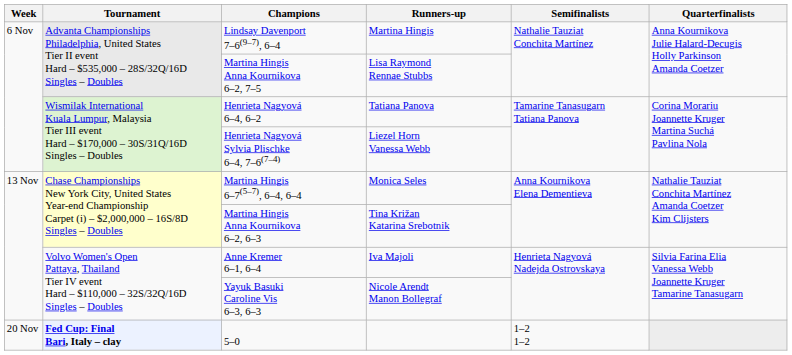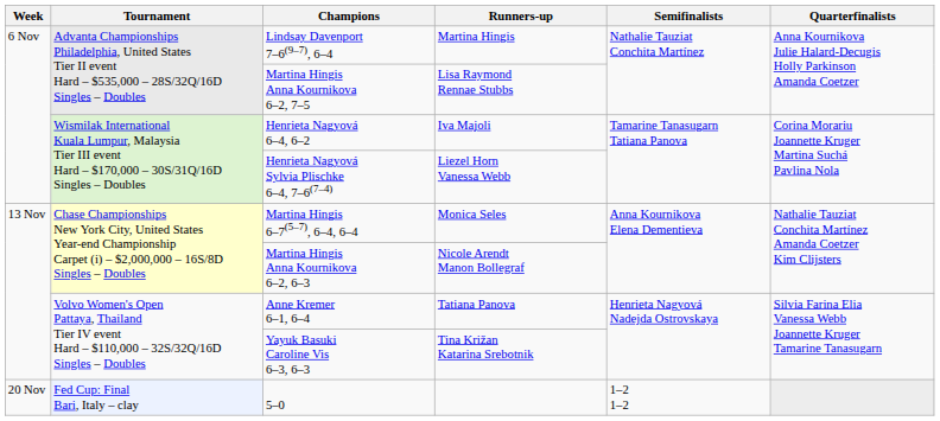 <table class=wikitable style=font-size:95%>
 <tr>
 <th style="width:48px;">Week</th>
 <th style="width:248px;">Tournament</th>
 <th style="width:200px;">Champions</th>
 <th style="width:200px;">Runners-up</th>
 <th style="width:190px;">Semifinalists</th>
 <th style="width:190px;">Quarterfinalists</th>
 </tr>
 <tr valign="top">
 <td rowspan=4>6 Nov</td>
 <td rowspan=2 bgcolor=#E9E9E9><a href='#'>Advanta Championships</a><br> <a href='#'>Philadelphia</a>, United States <br>Tier II event<br>Hard – $535,000 – 28S/32Q/16D<br><a href='#'>Singles</a> – <a href='#'>Doubles</a></td>
 <td> <a href='#'>Lindsay Davenport</a> <br> 7–6<sup>(9–7)</sup>, 6–4</td>
 <td> <a href='#'>Martina Hingis</a></td>
 <td rowspan=2> <a href='#'>Nathalie Tauziat</a><br> <a href='#'>Conchita Martínez</a></td>
 <td rowspan=2> <a href='#'>Anna Kournikova</a>  <br>  <a href='#'>Julie Halard-Decugis</a> <br> <a href='#'>Holly Parkinson</a><br>   <a href='#'>Amanda Coetzer</a></td>
 </tr>
 <tr valign="top">
 <td> <a href='#'>Martina Hingis</a> <br>  <a href='#'>Anna Kournikova</a><br>6–2, 7–5</td>
 <td> <a href='#'>Lisa Raymond</a> <br>  <a href='#'>Rennae Stubbs</a></td>
 </tr>
 <tr valign="top">
 <td rowspan=2 bgcolor=#DDF3D1><a href='#'>Wismilak International</a><br> <a href='#'>Kuala Lumpur</a>, Malaysia <br>Tier III event<br>Hard – $170,000 – 30S/31Q/16D<br>Singles – Doubles</td>
 <td> <a href='#'>Henrieta Nagyová</a> <br> 6–4, 6–2</td>
-<td> <a href='#'>Tatiana Panova</a></td>
+<td> <a href='#'>Iva Majoli</a></td>
 <td rowspan=2> <a href='#'>Tamarine Tanasugarn</a><br> <a href='#'>Tatiana Panova</a></td>
 <td rowspan=2> <a href='#'>Corina Morariu</a>  <br>  <a href='#'>Joannette Kruger</a> <br> <a href='#'>Martina Suchá</a><br>   <a href='#'>Pavlina Nola</a></td>
 </tr>
 <tr valign="top">
 <td> <a href='#'>Henrieta Nagyová</a> <br>  <a href='#'>Sylvia Plischke</a><br>6–4, 7–6<sup>(7–4)</sup></td>
 <td> <a href='#'>Liezel Horn</a> <br>  <a href='#'>Vanessa Webb</a></td>
 </tr>
 <tr valign="top">
 <td rowspan=4>13 Nov</td>
 <td rowspan=2 bgcolor=#FFFFCC><a href='#'>Chase Championships</a><br> New York City, United States <br>Year-end Championship<br>Carpet (i) – $2,000,000 – 16S/8D<br><a href='#'>Singles</a> – <a href='#'>Doubles</a></td>
 <td> <a href='#'>Martina Hingis</a> <br> 6–7<sup>(5–7)</sup>, 6–4, 6–4</td>
 <td> <a href='#'>Monica Seles</a></td>
 <td rowspan=2> <a href='#'>Anna Kournikova</a><br> <a href='#'>Elena Dementieva</a></td>
 <td rowspan=2> <a href='#'>Nathalie Tauziat</a>  <br>  <a href='#'>Conchita Martínez</a> <br> <a href='#'>Amanda Coetzer</a><br>   <a href='#'>Kim Clijsters</a></td>
 </tr>
 <tr valign="top">
 <td> <a href='#'>Martina Hingis</a> <br>  <a href='#'>Anna Kournikova</a><br>6–2, 6–3</td>
-<td> <a href='#'>Tina Križan</a> <br>  <a href='#'>Katarina Srebotnik</a></td>
+<td> <a href='#'>Nicole Arendt</a> <br>  <a href='#'>Manon Bollegraf</a></td>
 </tr>
 <tr valign="top">
 <td rowspan=2><a href='#'>Volvo Women's Open</a><br> <a href='#'>Pattaya</a>, <a href='#'>Thailand</a> <br>Tier IV event<br>Hard – $110,000 – 32S/32Q/16D<br><a href='#'>Singles</a> – <a href='#'>Doubles</a></td>
 <td> <a href='#'>Anne Kremer</a> <br> 6–1, 6–4</td>
-<td> <a href='#'>Iva Majoli</a></td>
+<td> <a href='#'>Tatiana Panova</a></td>
 <td rowspan=2> <a href='#'>Henrieta Nagyová</a><br> <a href='#'>Nadejda Ostrovskaya</a></td>
 <td rowspan=2> <a href='#'>Silvia Farina Elia</a>  <br>  <a href='#'>Vanessa Webb</a> <br> <a href='#'>Joannette Kruger</a><br>   <a href='#'>Tamarine Tanasugarn</a></td>
 </tr>
 <tr valign="top">
 <td> <a href='#'>Yayuk Basuki</a> <br>  <a href='#'>Caroline Vis</a><br>6–3, 6–3</td>
-<td> <a href='#'>Nicole Arendt</a> <br>  <a href='#'>Manon Bollegraf</a></td>
+<td> <a href='#'>Tina Križan</a> <br>  <a href='#'>Katarina Srebotnik</a></td>
 </tr>
 <tr valign=top>
 <td>20 Nov</td>
-<td style="background:#ECF2FF;"><strong><a href='#'>Fed Cup: Final</a><br> <a href='#'>Bari</a>, Italy – clay</strong></td>
+<td style="background:#ECF2FF;"><a href='#'>Fed Cup: Final</a><br> <a href='#'>Bari</a>, Italy – clay</td>
 <td><br> 5–0</td>
 <td></td>
 <td> 1–2<br> 1–2</td>
 <td bgcolor="#ededed"></td>
 </tr>
 </table>
